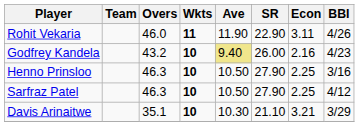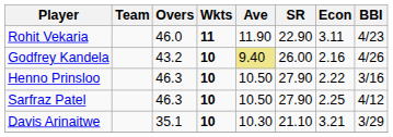 <table class="wikitable sortable">
 <tr>
 <th>Player</th>
 <th>Team</th>
 <th>Overs</th>
 <th>Wkts</th>
 <th>Ave</th>
 <th>SR</th>
 <th>Econ</th>
 <th>BBI</th>
 </tr>
 <tr>
 <td><a href='#'>Rohit Vekaria</a></td>
 <td></td>
 <td>46.0</td>
 <td><strong>11</strong></td>
 <td>11.90</td>
 <td>22.90</td>
 <td>3.11</td>
-<td>4/26</td>
+<td>4/23</td>
 </tr>
 <tr>
 <td><a href='#'>Godfrey Kandela</a></td>
 <td></td>
 <td>43.2</td>
 <td><strong>10</strong></td>
 <td style="background: khaki;">9.40</td>
 <td>26.00</td>
 <td>2.16</td>
-<td>4/23</td>
+<td>4/26</td>
 </tr>
 <tr>
 <td><a href='#'>Henno Prinsloo</a></td>
 <td></td>
 <td>46.3</td>
 <td><strong>10</strong></td>
 <td>10.50</td>
 <td>27.90</td>
-<td>2.25</td>
+<td>2.22</td>
 <td>3/16</td>
 </tr>
 <tr>
 <td><a href='#'>Sarfraz Patel</a></td>
 <td></td>
 <td>46.3</td>
 <td><strong>10</strong></td>
 <td>10.50</td>
 <td>27.90</td>
 <td>2.25</td>
 <td>4/12</td>
 </tr>
 <tr>
 <td><a href='#'>Davis Arinaitwe</a></td>
 <td></td>
 <td>35.1</td>
 <td><strong>10</strong></td>
 <td>10.30</td>
 <td>21.10</td>
 <td>3.21</td>
 <td>3/29</td>
 </tr>
 <tr>
 </tr>
 </table>
